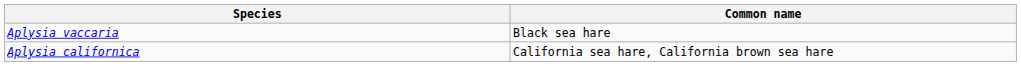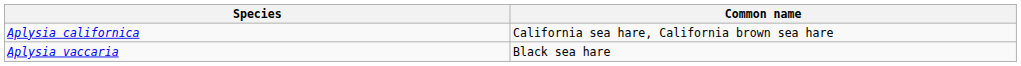 <table width=90% class="wikitable">
 <tr>
 <th width=25%>Species</th>
 <th width=25%>Common name</th>
 </tr>
 <tr>
+<td><em><a href='#'>Aplysia californica</a></em></td>
+<td>California sea hare, California brown sea hare</td>
+</tr>
+<tr>
 <td><em><a href='#'>Aplysia vaccaria</a></em></td>
 <td>Black sea hare</td>
 </tr>
-<tr>
-<td><em><a href='#'>Aplysia californica</a></em></td>
-<td>California sea hare, California brown sea hare</td>
-</tr>
 </table>
